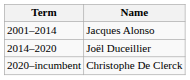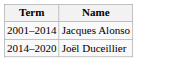 <table class="wikitable">
 <tr>
 <th>Term</th>
 <th>Name</th>
 </tr>
 <tr>
 <td>2001–2014</td>
 <td>Jacques Alonso</td>
 </tr>
 <tr>
 <td>2014–2020</td>
 <td>Joël Duceillier</td>
 </tr>
-<tr>
-<td>2020–incumbent</td>
-<td>Christophe De Clerck</td>
-</tr>
 </table>
